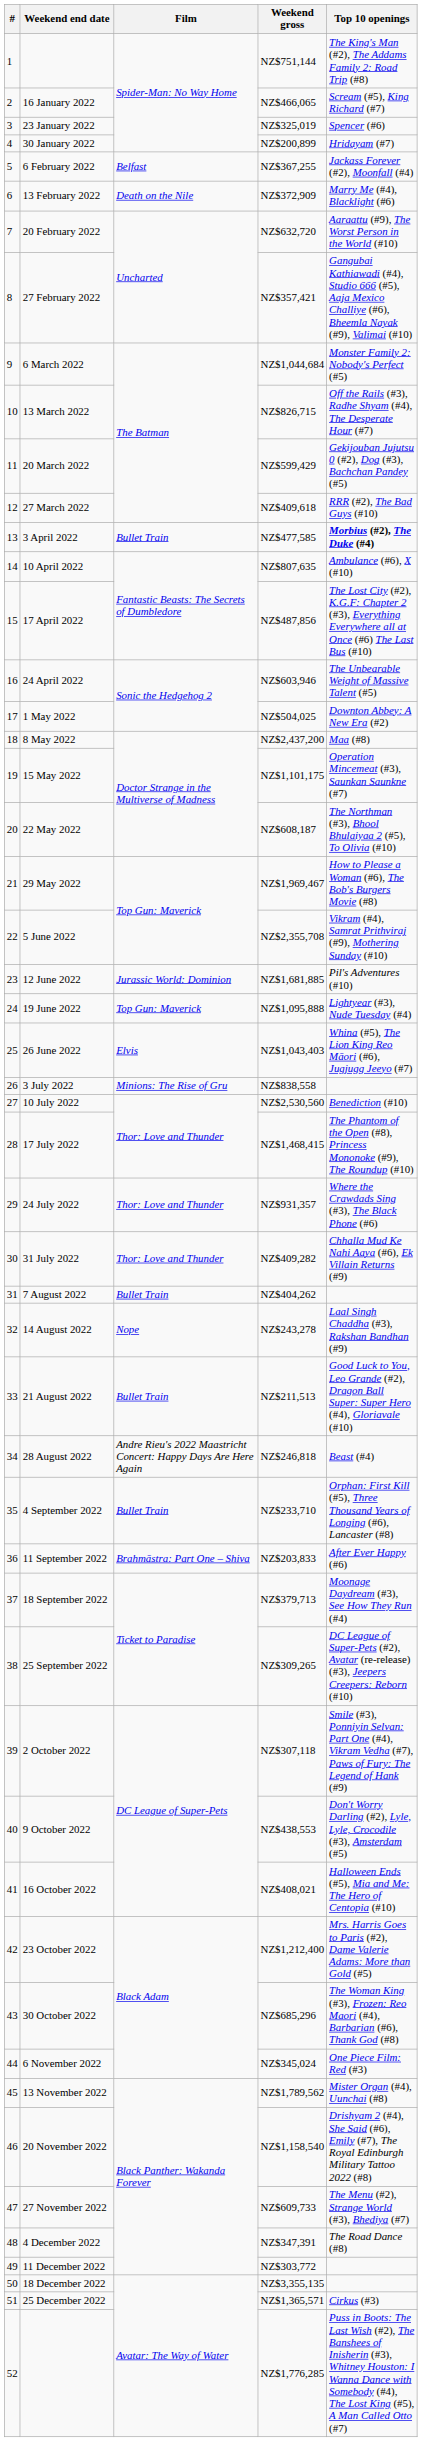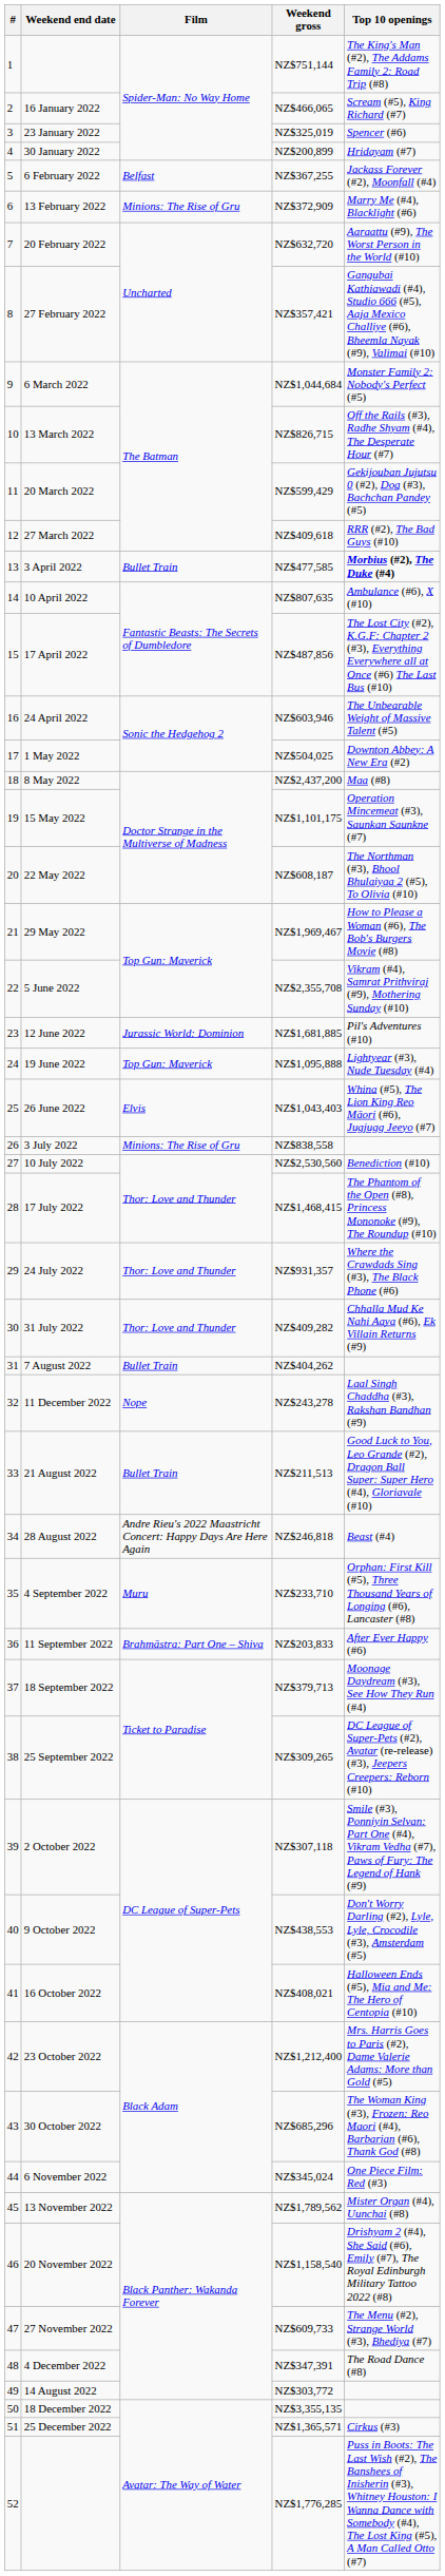 <table class="wikitable sortable">
 <tr>
 <th abbr="Week">#</th>
 <th abbr="Date" style="width:130px">Weekend end date</th>
 <th style="width:35%;">Film</th>
 <th abbr="Gross">Weekend<br>gross</th>
 <th>Top 10 openings</th>
 </tr>
 <tr>
 <td>1</td>
 <td></td>
 <td rowspan="4"><em><a href='#'>Spider-Man: No Way Home</a></em></td>
 <td>NZ$751,144</td>
 <td><em><a href='#'>The King's Man</a></em> (#2), <em><a href='#'>The Addams Family 2: Road Trip</a></em> (#8)</td>
 </tr>
 <tr>
 <td>2</td>
 <td>16 January 2022</td>
 <td>NZ$466,065</td>
 <td><em><a href='#'>Scream</a></em> (#5), <em><a href='#'>King Richard</a></em> (#7)</td>
 </tr>
 <tr>
 <td>3</td>
 <td>23 January 2022</td>
 <td>NZ$325,019</td>
 <td><em><a href='#'>Spencer</a></em> (#6)</td>
 </tr>
 <tr>
 <td>4</td>
 <td>30 January 2022</td>
 <td>NZ$200,899</td>
 <td><em><a href='#'>Hridayam</a></em> (#7)</td>
 </tr>
 <tr>
 <td>5</td>
 <td>6 February 2022</td>
 <td><a href='#'><em>Belfast</em></a></td>
 <td>NZ$367,255</td>
 <td><em><a href='#'>Jackass Forever</a></em> (#2), <em><a href='#'>Moonfall</a></em> (#4)</td>
 </tr>
 <tr>
 <td>6</td>
 <td>13 February 2022</td>
-<td><a href='#'><em>Death on the Nile</em></a></td>
+<td><em><a href='#'>Minions: The Rise of Gru</a></em></td>
 <td>NZ$372,909</td>
 <td><em><a href='#'>Marry Me</a></em> (#4), <em><a href='#'>Blacklight</a></em> (#6)</td>
 </tr>
 <tr>
 <td>7</td>
 <td>20 February 2022</td>
 <td rowspan="2"><a href='#'><em>Uncharted</em></a></td>
 <td>NZ$632,720</td>
 <td><em><a href='#'>Aaraattu</a></em> (#9), <em><a href='#'>The Worst Person in the World</a></em> (#10)</td>
 </tr>
 <tr>
 <td>8</td>
 <td>27 February 2022</td>
 <td>NZ$357,421</td>
 <td><em><a href='#'>Gangubai Kathiawadi</a></em> (#4), <em><a href='#'>Studio 666</a></em> (#5), <em><a href='#'>Aaja Mexico Challiye</a></em> (#6), <em><a href='#'>Bheemla Nayak</a></em> (#9), <em><a href='#'>Valimai</a></em> (#10)</td>
 </tr>
 <tr>
 <td>9</td>
 <td>6 March 2022</td>
 <td rowspan="4"><a href='#'><em>The Batman</em></a></td>
 <td>NZ$1,044,684</td>
 <td><em><a href='#'>Monster Family 2: Nobody's Perfect</a></em> (#5)</td>
 </tr>
 <tr>
 <td>10</td>
 <td>13 March 2022</td>
 <td>NZ$826,715</td>
 <td><em><a href='#'>Off the Rails</a></em> (#3), <em><a href='#'>Radhe Shyam</a></em> (#4),  <em><a href='#'>The Desperate Hour</a></em> (#7)</td>
 </tr>
 <tr>
 <td>11</td>
 <td>20 March 2022</td>
 <td>NZ$599,429</td>
 <td><em><a href='#'>Gekijouban Jujutsu 0</a></em> (#2), <em><a href='#'>Dog</a></em> (#3), <em><a href='#'>Bachchan Pandey</a></em> (#5)</td>
 </tr>
 <tr>
 <td>12</td>
 <td>27 March 2022</td>
 <td>NZ$409,618</td>
 <td><em><a href='#'>RRR</a></em> (#2), <em><a href='#'>The Bad Guys</a></em> (#10)</td>
 </tr>
 <tr>
 <td>13</td>
 <td>3 April 2022</td>
 <td><em><a href='#'>Bullet Train</a></em></td>
 <td>NZ$477,585</td>
 <td><strong><em><a href='#'>Morbius</a></em> (#2), <em><a href='#'>The Duke</a></em> (#4)</strong></td>
 </tr>
 <tr>
 <td>14</td>
 <td>10 April 2022</td>
 <td rowspan="2"><em><a href='#'>Fantastic Beasts: The Secrets of Dumbledore</a></em></td>
 <td>NZ$807,635</td>
 <td><em><a href='#'>Ambulance</a></em> (#6), <em><a href='#'>X</a></em> (#10)</td>
 </tr>
 <tr>
 <td>15</td>
 <td>17 April 2022</td>
 <td>NZ$487,856</td>
 <td><em><a href='#'>The Lost City</a></em> (#2), <em><a href='#'>K.G.F: Chapter 2</a></em> (#3), <em><a href='#'>Everything Everywhere all at Once</a></em> (#6) <em><a href='#'>The Last Bus</a></em> (#10)</td>
 </tr>
 <tr>
 <td>16</td>
 <td>24 April 2022</td>
 <td rowspan="2"><a href='#'><em>Sonic the Hedgehog 2</em></a></td>
 <td>NZ$603,946</td>
 <td><em><a href='#'>The Unbearable Weight of Massive Talent</a></em> (#5)</td>
 </tr>
 <tr>
 <td>17</td>
 <td>1 May 2022</td>
 <td>NZ$504,025</td>
 <td><em><a href='#'>Downton Abbey: A New Era</a></em> (#2)</td>
 </tr>
 <tr>
 <td>18</td>
 <td>8 May 2022</td>
 <td rowspan="3"><em><a href='#'>Doctor Strange in the Multiverse of Madness</a></em></td>
 <td>NZ$2,437,200</td>
 <td><em><a href='#'>Maa</a></em> (#8)</td>
 </tr>
 <tr>
 <td>19</td>
 <td>15 May 2022</td>
 <td>NZ$1,101,175</td>
 <td><em><a href='#'>Operation Mincemeat</a></em> (#3), <em><a href='#'>Saunkan Saunkne</a></em> (#7)</td>
 </tr>
 <tr>
 <td>20</td>
 <td>22 May 2022</td>
 <td>NZ$608,187</td>
 <td><em><a href='#'>The Northman</a></em> (#3), <em><a href='#'>Bhool Bhulaiyaa 2</a></em> (#5), <em><a href='#'>To Olivia</a></em> (#10)</td>
 </tr>
 <tr>
 <td>21</td>
 <td>29 May 2022</td>
 <td rowspan="2"><em><a href='#'>Top Gun: Maverick</a></em></td>
 <td>NZ$1,969,467</td>
 <td><em><a href='#'>How to Please a Woman</a></em> (#6), <em><a href='#'>The Bob's Burgers Movie</a></em> (#8)</td>
 </tr>
 <tr>
 <td>22</td>
 <td>5 June 2022</td>
 <td>NZ$2,355,708</td>
 <td><em><a href='#'>Vikram</a></em> (#4), <em><a href='#'>Samrat Prithviraj</a></em> (#9), <em><a href='#'>Mothering Sunday</a></em> (#10)</td>
 </tr>
 <tr>
 <td>23</td>
 <td>12 June 2022</td>
 <td><a href='#'><em>Jurassic World: Dominion</em></a></td>
 <td>NZ$1,681,885</td>
 <td><em>Pil's Adventures</em> (#10)</td>
 </tr>
 <tr>
 <td>24</td>
 <td>19 June 2022</td>
 <td><em><a href='#'>Top Gun: Maverick</a></em></td>
 <td>NZ$1,095,888</td>
 <td><em><a href='#'>Lightyear</a></em> (#3), <em><a href='#'>Nude Tuesday</a></em> (#4)</td>
 </tr>
 <tr>
 <td>25</td>
 <td>26 June 2022</td>
 <td><a href='#'><em>Elvis</em></a></td>
 <td>NZ$1,043,403</td>
 <td><em><a href='#'>Whina</a></em> (#5), <em><a href='#'>The Lion King Reo Māori</a></em> (#6), <em><a href='#'>Jugjugg Jeeyo</a></em> (#7)</td>
 </tr>
 <tr>
 <td>26</td>
 <td>3 July 2022</td>
 <td><em><a href='#'>Minions: The Rise of Gru</a></em></td>
 <td>NZ$838,558</td>
 <td></td>
 </tr>
 <tr>
 <td>27</td>
 <td>10 July 2022</td>
 <td rowspan="2"><em><a href='#'>Thor: Love and Thunder</a></em></td>
 <td>NZ$2,530,560</td>
 <td><em><a href='#'>Benediction</a></em> (#10)</td>
 </tr>
 <tr>
 <td>28</td>
 <td>17 July 2022</td>
 <td>NZ$1,468,415</td>
 <td><em><a href='#'>The Phantom of the Open</a></em> (#8), <em><a href='#'>Princess Mononoke</a></em> (#9), <em><a href='#'>The Roundup</a></em> (#10)</td>
 </tr>
 <tr>
 <td>29</td>
 <td>24 July 2022</td>
 <td><em><a href='#'>Thor: Love and Thunder</a></em></td>
 <td>NZ$931,357</td>
 <td><em><a href='#'>Where the Crawdads Sing</a></em> (#3), <em><a href='#'>The Black Phone</a></em> (#6)</td>
 </tr>
 <tr>
 <td>30</td>
 <td>31 July 2022</td>
 <td><em><a href='#'>Thor: Love and Thunder</a></em></td>
 <td>NZ$409,282</td>
 <td><em><a href='#'>Chhalla Mud Ke Nahi Aaya</a></em> (#6), <em><a href='#'>Ek Villain Returns</a></em> (#9)</td>
 </tr>
 <tr>
 <td>31</td>
 <td>7 August 2022</td>
 <td><em><a href='#'>Bullet Train</a></em></td>
 <td>NZ$404,262</td>
 <td></td>
 </tr>
 <tr>
 <td>32</td>
-<td>14 August 2022</td>
+<td>11 December 2022</td>
 <td><em><a href='#'>Nope</a></em></td>
 <td>NZ$243,278</td>
 <td><em><a href='#'>Laal Singh Chaddha</a></em> (#3), <em><a href='#'>Rakshan Bandhan</a></em> (#9)</td>
 </tr>
 <tr>
 <td>33</td>
 <td>21 August 2022</td>
 <td><em><a href='#'>Bullet Train</a></em></td>
 <td>NZ$211,513</td>
 <td><em><a href='#'>Good Luck to You, Leo Grande</a></em> (#2), <em><a href='#'>Dragon Ball Super: Super Hero</a></em> (#4), <em><a href='#'>Gloriavale</a></em> (#10)</td>
 </tr>
 <tr>
 <td>34</td>
 <td>28 August 2022</td>
 <td><em>Andre Rieu's 2022 Maastricht Concert: Happy Days Are Here Again</em></td>
 <td>NZ$246,818</td>
 <td><em><a href='#'>Beast</a></em> (#4)</td>
 </tr>
 <tr>
 <td>35</td>
 <td>4 September 2022</td>
-<td><em><a href='#'>Bullet Train</a></em></td>
+<td><em><a href='#'>Muru</a></em></td>
 <td>NZ$233,710</td>
 <td><em><a href='#'>Orphan: First Kill</a></em> (#5), <em><a href='#'>Three Thousand Years of Longing</a></em> (#6), <em>Lancaster</em> (#8)</td>
 </tr>
 <tr>
 <td>36</td>
 <td>11 September 2022</td>
 <td><em><a href='#'>Brahmāstra: Part One – Shiva</a></em></td>
 <td>NZ$203,833</td>
 <td><em><a href='#'>After Ever Happy</a></em> (#6)</td>
 </tr>
 <tr>
 <td>37</td>
 <td>18 September 2022</td>
 <td rowspan="2"><em><a href='#'>Ticket to Paradise</a></em></td>
 <td>NZ$379,713</td>
 <td><em><a href='#'>Moonage Daydream</a></em> (#3), <em><a href='#'>See How They Run</a></em> (#4)</td>
 </tr>
 <tr>
 <td>38</td>
 <td>25 September 2022</td>
 <td>NZ$309,265</td>
 <td><em><a href='#'>DC League of Super-Pets</a></em> (#2), <em><a href='#'>Avatar</a></em> (re-release) (#3), <em><a href='#'>Jeepers Creepers: Reborn</a></em> (#10)</td>
 </tr>
 <tr>
 <td>39</td>
 <td>2 October 2022</td>
 <td rowspan="3"><em><a href='#'>DC League of Super-Pets</a></em></td>
 <td>NZ$307,118</td>
 <td><em><a href='#'>Smile</a></em> (#3), <em><a href='#'>Ponniyin Selvan: Part One</a></em> (#4), <em><a href='#'>Vikram Vedha</a></em> (#7), <em><a href='#'>Paws of Fury: The Legend of Hank</a></em> (#9)</td>
 </tr>
 <tr>
 <td>40</td>
 <td>9 October 2022</td>
 <td>NZ$438,553</td>
 <td><em><a href='#'>Don't Worry Darling</a></em> (#2), <em><a href='#'>Lyle, Lyle, Crocodile</a></em> (#3), <em><a href='#'>Amsterdam</a></em> (#5)</td>
 </tr>
 <tr>
 <td>41</td>
 <td>16 October 2022</td>
 <td>NZ$408,021</td>
 <td><em><a href='#'>Halloween Ends</a></em> (#5), <em><a href='#'>Mia and Me: The Hero of Centopia</a></em> (#10)</td>
 </tr>
 <tr>
 <td>42</td>
 <td>23 October 2022</td>
 <td rowspan="3"><em><a href='#'>Black Adam</a></em></td>
 <td>NZ$1,212,400</td>
 <td><em><a href='#'>Mrs. Harris Goes to Paris</a></em> (#2), <em><a href='#'>Dame Valerie Adams: More than Gold</a></em> (#5)</td>
 </tr>
 <tr>
 <td>43</td>
 <td>30 October 2022</td>
 <td>NZ$685,296</td>
 <td><em><a href='#'>The Woman King</a></em> (#3), <em><a href='#'>Frozen: Reo Maori</a></em> (#4), <em><a href='#'>Barbarian</a></em> (#6), <em><a href='#'>Thank God</a></em> (#8)</td>
 </tr>
 <tr>
 <td>44</td>
 <td>6 November 2022</td>
 <td>NZ$345,024</td>
 <td><em><a href='#'>One Piece Film: Red</a></em> (#3)</td>
 </tr>
 <tr>
 <td>45</td>
 <td>13 November 2022</td>
 <td rowspan="5"><em><a href='#'>Black Panther: Wakanda Forever</a></em></td>
 <td>NZ$1,789,562</td>
 <td><em><a href='#'>Mister Organ</a></em> (#4), <em><a href='#'>Uunchai</a></em> (#8)</td>
 </tr>
 <tr>
 <td>46</td>
 <td>20 November 2022</td>
 <td>NZ$1,158,540</td>
 <td><em><a href='#'>Drishyam 2</a></em> (#4), <em><a href='#'>She Said</a></em> (#6), <em><a href='#'>Emily</a></em> (#7), <em>The Royal Edinburgh Military Tattoo 2022</em> (#8)</td>
 </tr>
 <tr>
 <td>47</td>
 <td>27 November 2022</td>
 <td>NZ$609,733</td>
 <td><em><a href='#'>The Menu</a></em> (#2), <em><a href='#'>Strange World</a></em> (#3), <em><a href='#'>Bhediya</a></em> (#7)</td>
 </tr>
 <tr>
 <td>48</td>
 <td>4 December 2022</td>
 <td>NZ$347,391</td>
 <td><em>The Road Dance</em> (#8)</td>
 </tr>
 <tr>
 <td>49</td>
-<td>11 December 2022</td>
+<td>14 August 2022</td>
 <td>NZ$303,772</td>
 <td></td>
 </tr>
 <tr>
 <td>50</td>
 <td>18 December 2022</td>
 <td rowspan="3"><em><a href='#'>Avatar: The Way of Water</a></em></td>
 <td>NZ$3,355,135</td>
 <td></td>
 </tr>
 <tr>
 <td>51</td>
 <td>25 December 2022</td>
 <td>NZ$1,365,571</td>
 <td><em><a href='#'>Cirkus</a></em> (#3)</td>
 </tr>
 <tr>
 <td>52</td>
 <td></td>
 <td>NZ$1,776,285</td>
 <td><em><a href='#'>Puss in Boots: The Last Wish</a></em> (#2), <em><a href='#'>The Banshees of Inisherin</a></em> (#3), <em><a href='#'>Whitney Houston: I Wanna Dance with Somebody</a></em> (#4), <em><a href='#'>The Lost King</a></em> (#5), <em><a href='#'>A Man Called Otto</a></em> (#7)</td>
 </tr>
 </table>
